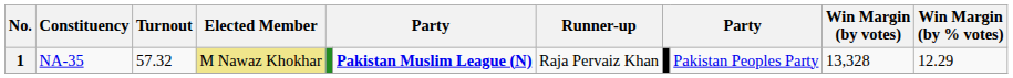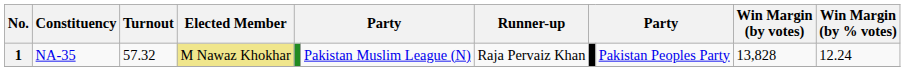 <table class="wikitable sortable">
 <tr>
 <th>No.</th>
 <th>Constituency</th>
 <th>Turnout</th>
 <th>Elected Member</th>
 <th colspan="2">Party</th>
 <th>Runner-up</th>
 <th colspan="2">Party</th>
 <th>Win Margin<br>(by votes)</th>
 <th>Win Margin<br>(by % votes)</th>
 </tr>
 <tr>
 <th>1</th>
 <td><a href='#'>NA-35</a></td>
 <td>57.32</td>
 <td style="background: khaki;">M Nawaz Khokhar</td>
 <td style="color:inherit;background:#228b22"></td>
-<td><strong><a href='#'>Pakistan Muslim League (N)</a></strong></td>
+<td><a href='#'>Pakistan Muslim League (N)</a></td>
 <td>Raja Pervaiz Khan</td>
 <td style="color:inherit;background:#000000"></td>
 <td><a href='#'>Pakistan Peoples Party</a></td>
-<td>13,328</td>
-<td>12.29</td>
+<td>13,828</td>
+<td>12.24</td>
 </tr>
 <tr>
 </tr>
 </table>
